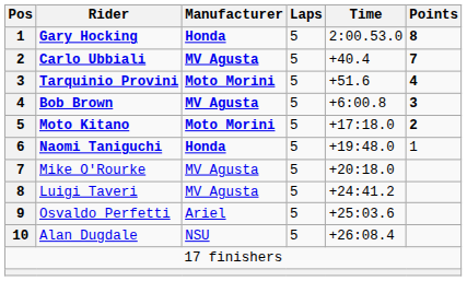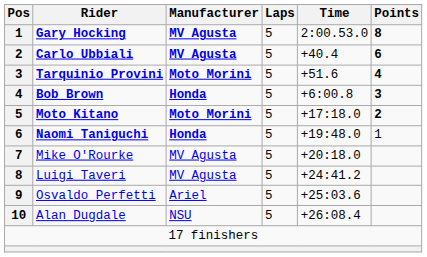 <table class="wikitable" style="font-size: 95%;">
 <tr>
 <th>Pos</th>
 <th>Rider</th>
 <th>Manufacturer</th>
 <th>Laps</th>
 <th>Time</th>
 <th>Points</th>
 </tr>
 <tr>
 <th>1</th>
 <td> <strong><a href='#'>Gary Hocking</a></strong></td>
-<td><strong><a href='#'>Honda</a></strong></td>
+<td><strong><a href='#'>MV Agusta</a></strong></td>
 <td>5</td>
 <td>2:00.53.0</td>
 <td><strong>8</strong></td>
 </tr>
 <tr>
 <th>2</th>
 <td> <strong><a href='#'>Carlo Ubbiali</a></strong></td>
 <td><strong><a href='#'>MV Agusta</a></strong></td>
 <td>5</td>
 <td>+40.4</td>
-<td><strong>7</strong></td>
+<td><strong>6</strong></td>
 </tr>
 <tr>
 <th>3</th>
 <td> <strong><a href='#'>Tarquinio Provini</a></strong></td>
 <td><strong><a href='#'>Moto Morini</a></strong></td>
 <td>5</td>
 <td>+51.6</td>
 <td><strong>4</strong></td>
 </tr>
 <tr>
 <th>4</th>
 <td> <strong><a href='#'>Bob Brown</a></strong></td>
-<td><strong><a href='#'>MV Agusta</a></strong></td>
+<td><strong><a href='#'>Honda</a></strong></td>
 <td>5</td>
 <td>+6:00.8</td>
 <td><strong>3</strong></td>
 </tr>
 <tr>
 <th>5</th>
 <td> <strong><a href='#'>Moto Kitano</a></strong></td>
 <td><strong><a href='#'>Moto Morini</a></strong></td>
 <td>5</td>
 <td>+17:18.0</td>
 <td><strong>2</strong></td>
 </tr>
 <tr>
 <th>6</th>
 <td> <strong><a href='#'>Naomi Taniguchi</a></strong></td>
 <td><strong><a href='#'>Honda</a></strong></td>
 <td>5</td>
 <td>+19:48.0</td>
 <td>1</td>
 </tr>
 <tr>
 <th>7</th>
 <td> <a href='#'>Mike O'Rourke</a></td>
 <td><a href='#'>MV Agusta</a></td>
 <td>5</td>
 <td>+20:18.0</td>
 <td></td>
 </tr>
 <tr>
 <th>8</th>
 <td> <a href='#'>Luigi Taveri</a></td>
 <td><a href='#'>MV Agusta</a></td>
 <td>5</td>
 <td>+24:41.2</td>
 <td></td>
 </tr>
 <tr>
 <th>9</th>
 <td> <a href='#'>Osvaldo Perfetti</a></td>
 <td><a href='#'>Ariel</a></td>
 <td>5</td>
 <td>+25:03.6</td>
 <td></td>
 </tr>
 <tr>
 <th>10</th>
 <td> <a href='#'>Alan Dugdale</a></td>
 <td><a href='#'>NSU</a></td>
 <td>5</td>
 <td>+26:08.4</td>
 <td></td>
 </tr>
 <tr>
 <td colspan=6 align=center>17 finishers</td>
 </tr>
 <tr>
 <th colspan=6></th>
 </tr>
 </table>
